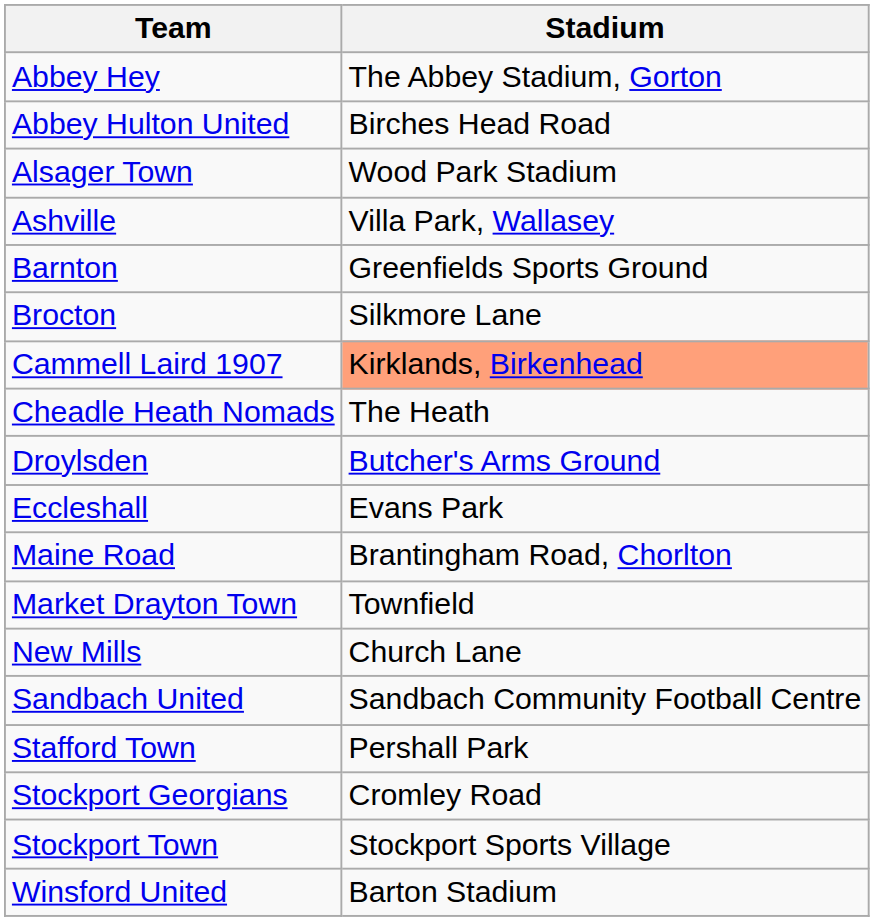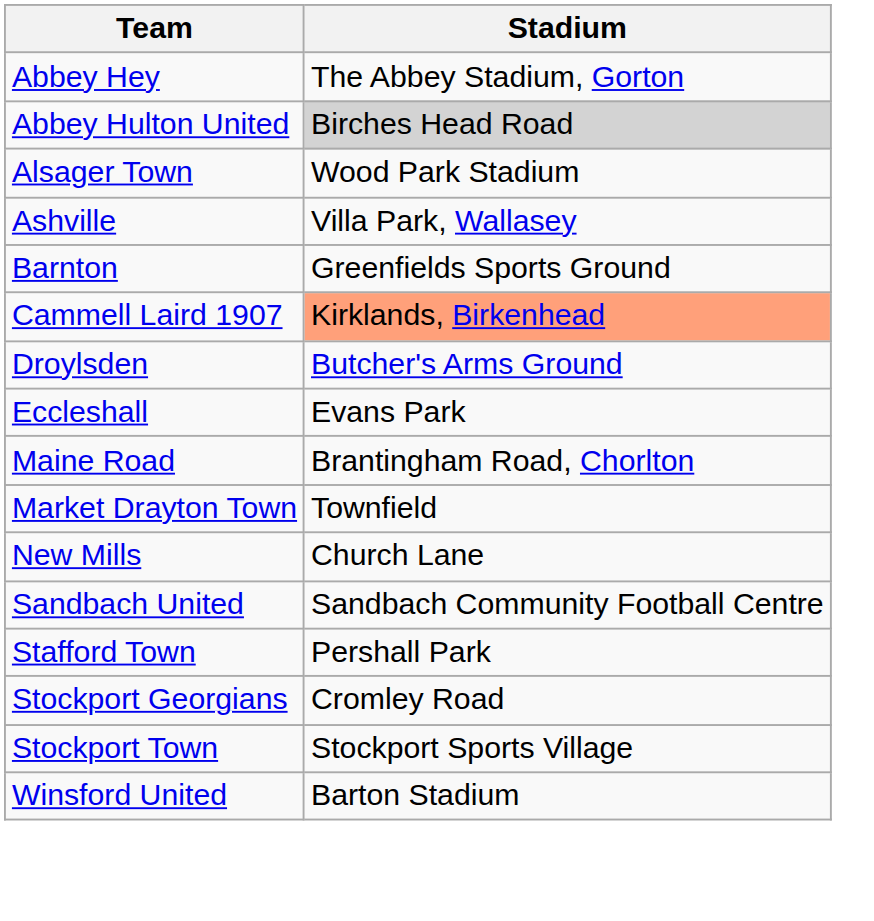 <table class="wikitable">
 <tr>
 <th>Team</th>
 <th>Stadium</th>
 </tr>
 <tr>
 <td><a href='#'>Abbey Hey</a></td>
 <td>The Abbey Stadium, <a href='#'>Gorton</a></td>
 </tr>
 <tr>
 <td><a href='#'>Abbey Hulton United</a></td>
-<td>Birches Head Road</td>
+<td style="background: lightgrey;">Birches Head Road</td>
 </tr>
 <tr>
 <td><a href='#'>Alsager Town</a></td>
 <td>Wood Park Stadium</td>
 </tr>
 <tr>
 <td><a href='#'>Ashville</a></td>
 <td>Villa Park, <a href='#'>Wallasey</a></td>
 </tr>
 <tr>
 <td><a href='#'>Barnton</a></td>
 <td>Greenfields Sports Ground</td>
 </tr>
 <tr>
-<td><a href='#'>Brocton</a></td>
-<td>Silkmore Lane</td>
-</tr>
-<tr>
 <td><a href='#'>Cammell Laird 1907</a></td>
 <td style="background: lightsalmon;">Kirklands, <a href='#'>Birkenhead</a></td>
-</tr>
-<tr>
-<td><a href='#'>Cheadle Heath Nomads</a></td>
-<td>The Heath</td>
 </tr>
 <tr>
 <td><a href='#'>Droylsden</a></td>
 <td><a href='#'>Butcher's Arms Ground</a></td>
 </tr>
 <tr>
 <td><a href='#'>Eccleshall</a></td>
 <td>Evans Park</td>
 </tr>
 <tr>
 <td><a href='#'>Maine Road</a></td>
 <td>Brantingham Road, <a href='#'>Chorlton</a></td>
 </tr>
 <tr>
 <td><a href='#'>Market Drayton Town</a></td>
 <td>Townfield</td>
 </tr>
 <tr>
 <td><a href='#'>New Mills</a></td>
 <td>Church Lane</td>
 </tr>
 <tr>
 <td><a href='#'>Sandbach United</a></td>
 <td>Sandbach Community Football Centre</td>
 </tr>
 <tr>
 <td><a href='#'>Stafford Town</a></td>
 <td>Pershall Park</td>
 </tr>
 <tr>
 <td><a href='#'>Stockport Georgians</a></td>
 <td>Cromley Road</td>
 </tr>
 <tr>
 <td><a href='#'>Stockport Town</a></td>
 <td>Stockport Sports Village</td>
 </tr>
 <tr>
 <td><a href='#'>Winsford United</a></td>
 <td>Barton Stadium</td>
 </tr>
 </table>
